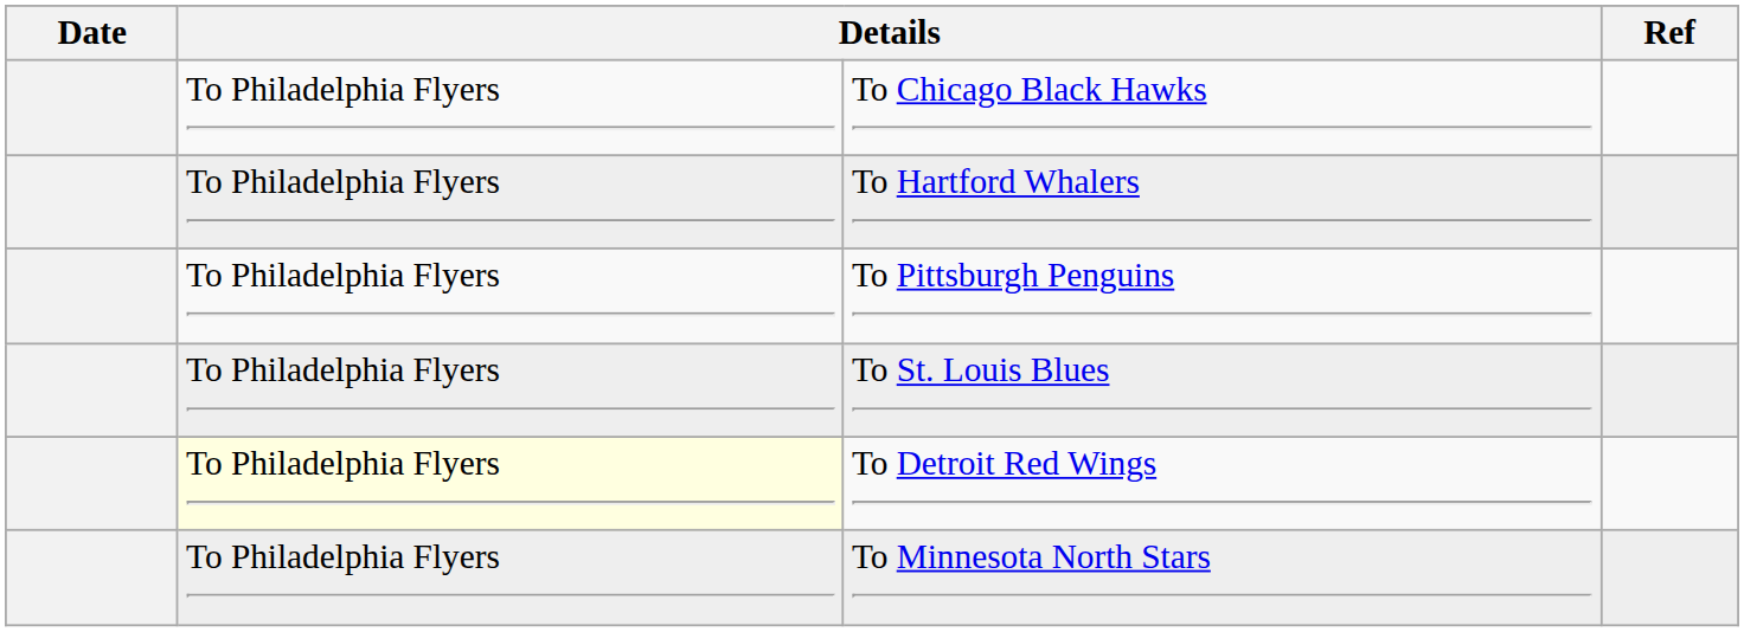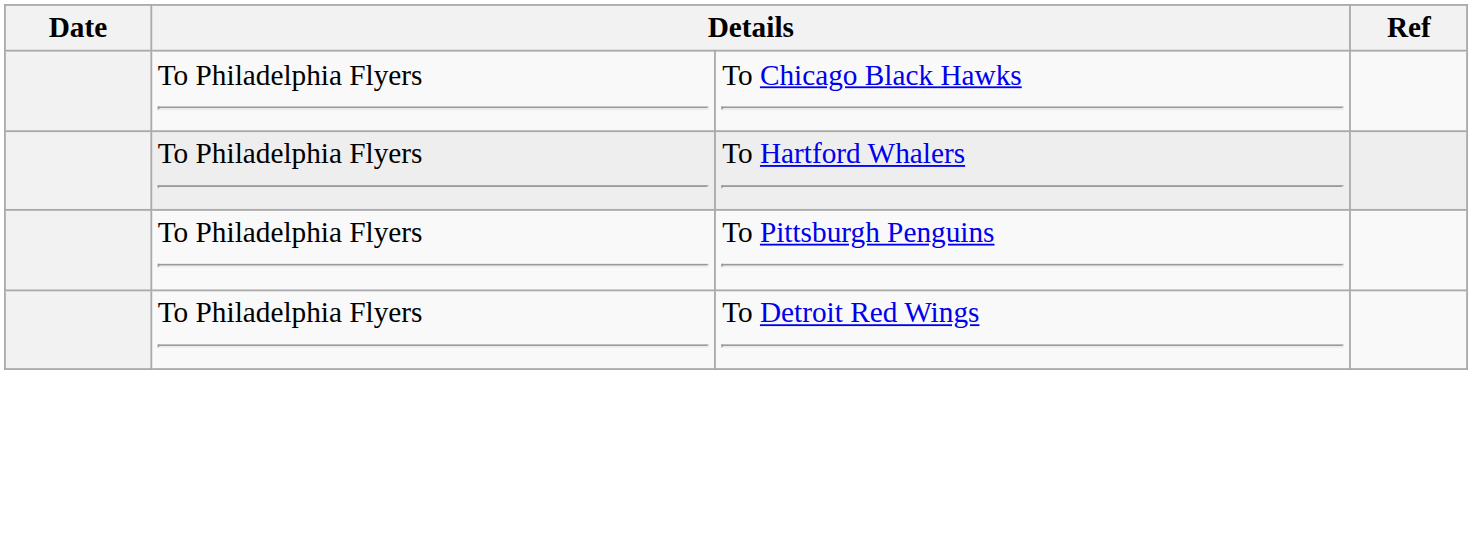 <table class="wikitable plainrowheaders" style="width: 50em;">
 <tr>
 <th scope="col">Date</th>
 <th scope="col" colspan="2">Details</th>
 <th scope="col">Ref</th>
 </tr>
 <tr>
 <th scope="row"></th>
 <td valign="top">To Philadelphia Flyers <hr> </td>
 <td valign="top">To <a href='#'>Chicago Black Hawks</a> <hr></td>
 <td></td>
 </tr>
 <tr bgcolor="#eeeeee">
 <th scope="row"></th>
 <td valign="top">To Philadelphia Flyers <hr> </td>
 <td valign="top">To <a href='#'>Hartford Whalers</a> <hr></td>
 <td></td>
 </tr>
 <tr>
 <th scope="row"></th>
 <td valign="top">To Philadelphia Flyers <hr> </td>
 <td valign="top">To <a href='#'>Pittsburgh Penguins</a> <hr></td>
 <td></td>
 </tr>
-<tr bgcolor="#eeeeee">
+<tr>
 <th scope="row"></th>
 <td valign="top">To Philadelphia Flyers <hr> </td>
-<td valign="top">To <a href='#'>St. Louis Blues</a> <hr></td>
-<td></td>
-</tr>
-<tr>
-<th scope="row"></th>
-<td valign="top" style="background: lightyellow;">To Philadelphia Flyers <hr> </td>
 <td valign="top">To <a href='#'>Detroit Red Wings</a> <hr></td>
 <td></td>
 </tr>
-<tr bgcolor="#eeeeee">
-<th scope="row"></th>
-<td valign="top">To Philadelphia Flyers <hr> </td>
-<td valign="top">To <a href='#'>Minnesota North Stars</a> <hr></td>
-<td></td>
-</tr>
 </table>
